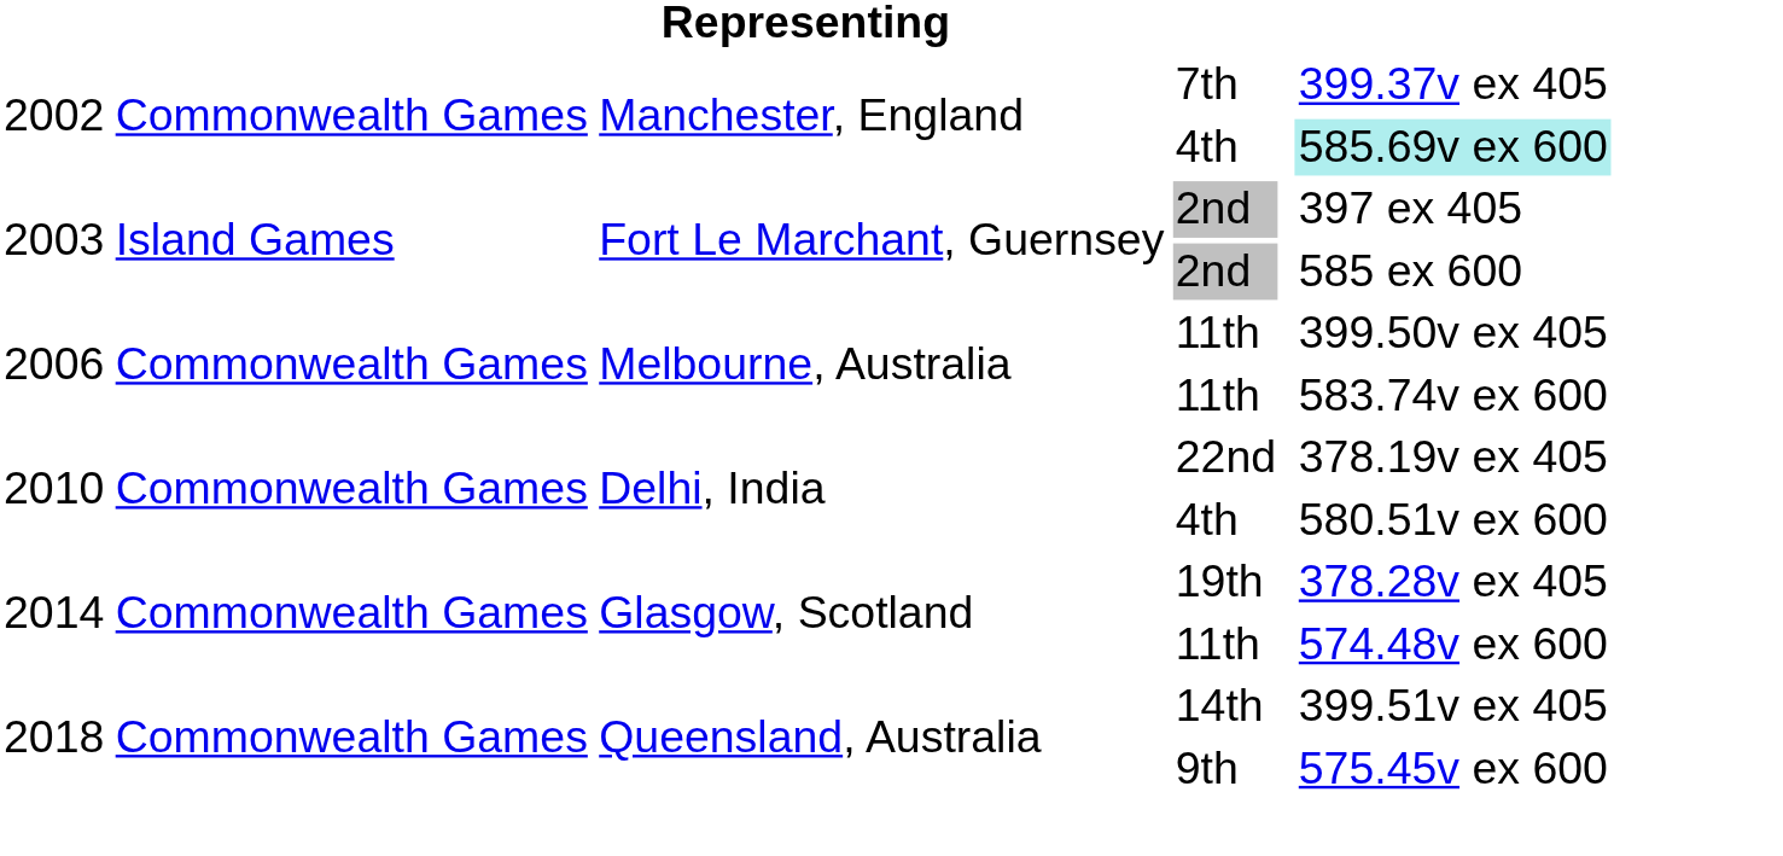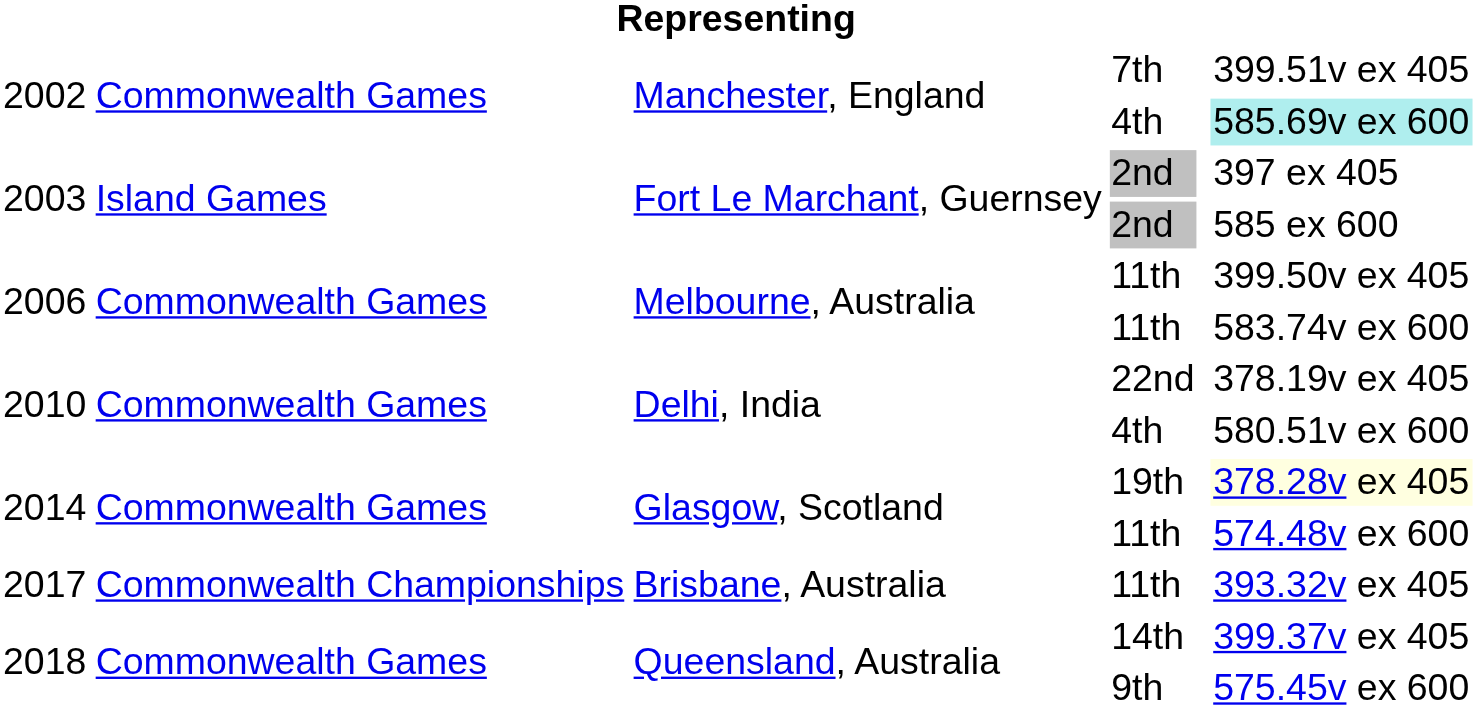 <table>
 <tr>
 <th colspan="6">Representing </th>
 </tr>
 <tr>
 <td rowspan=2>2002</td>
 <td rowspan=2><a href='#'>Commonwealth Games</a></td>
 <td rowspan=2><a href='#'>Manchester</a>, England</td>
 <td>7th</td>
 <td></td>
-<td><a href='#'>399.37v</a> ex 405</td>
+<td>399.51v ex 405</td>
 </tr>
 <tr>
 <td>4th</td>
 <td></td>
 <td style="background: paleturquoise;">585.69v ex 600</td>
 </tr>
 <tr>
 <td rowspan=2>2003</td>
 <td rowspan=2><a href='#'>Island Games</a></td>
 <td rowspan=2><a href='#'>Fort Le Marchant</a>, Guernsey</td>
 <td bgcolor=silver>2nd</td>
 <td></td>
 <td>397 ex 405</td>
 </tr>
 <tr>
 <td bgcolor=silver>2nd</td>
 <td></td>
 <td>585 ex 600</td>
 </tr>
 <tr>
 <td rowspan=2>2006</td>
 <td rowspan=2><a href='#'>Commonwealth Games</a></td>
 <td rowspan=2><a href='#'>Melbourne</a>, Australia</td>
 <td>11th</td>
 <td></td>
 <td>399.50v ex 405</td>
 </tr>
 <tr>
 <td>11th</td>
 <td></td>
 <td>583.74v ex 600</td>
 </tr>
 <tr>
 <td rowspan=2>2010</td>
 <td rowspan=2><a href='#'>Commonwealth Games</a></td>
 <td rowspan=2><a href='#'>Delhi</a>, India</td>
 <td>22nd</td>
 <td></td>
 <td>378.19v ex 405</td>
 </tr>
 <tr>
 <td>4th</td>
 <td></td>
 <td>580.51v ex 600</td>
 </tr>
 <tr>
 <td rowspan=2>2014</td>
 <td rowspan=2><a href='#'>Commonwealth Games</a></td>
 <td rowspan=2><a href='#'>Glasgow</a>, Scotland</td>
 <td>19th</td>
 <td></td>
-<td><a href='#'>378.28v</a> ex 405</td>
+<td style="background: lightyellow;"><a href='#'>378.28v</a> ex 405</td>
 </tr>
 <tr>
 <td>11th</td>
 <td></td>
 <td><a href='#'>574.48v</a> ex 600</td>
 </tr>
 <tr>
+<td>2017</td>
+<td><a href='#'>Commonwealth Championships</a></td>
+<td><a href='#'>Brisbane</a>, Australia</td>
+<td>11th</td>
+<td></td>
+<td><a href='#'>393.32v</a> ex 405</td>
+</tr>
+<tr>
 <td rowspan=2>2018</td>
 <td rowspan=2><a href='#'>Commonwealth Games</a></td>
 <td rowspan=2><a href='#'>Queensland</a>, Australia</td>
 <td>14th</td>
 <td></td>
-<td>399.51v ex 405</td>
+<td><a href='#'>399.37v</a> ex 405</td>
 </tr>
 <tr>
 <td>9th</td>
 <td></td>
 <td><a href='#'>575.45v</a> ex 600</td>
 </tr>
 </table>
